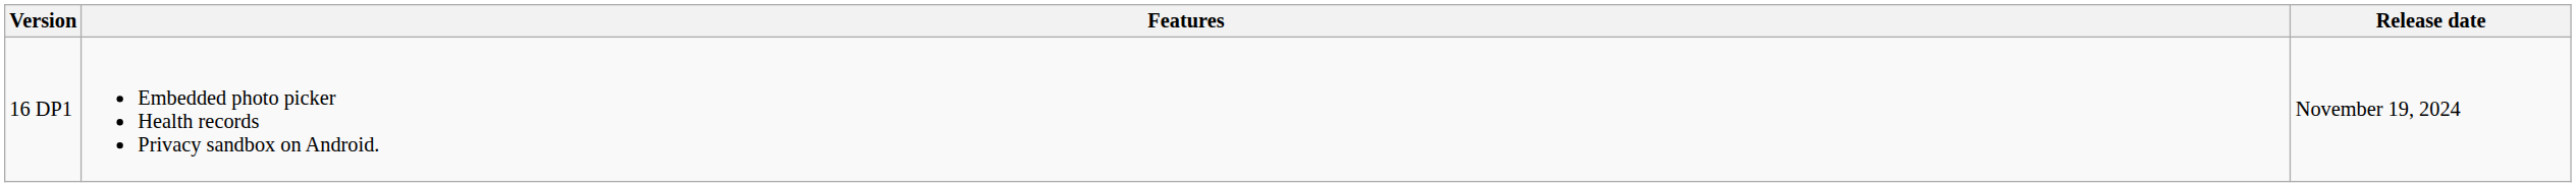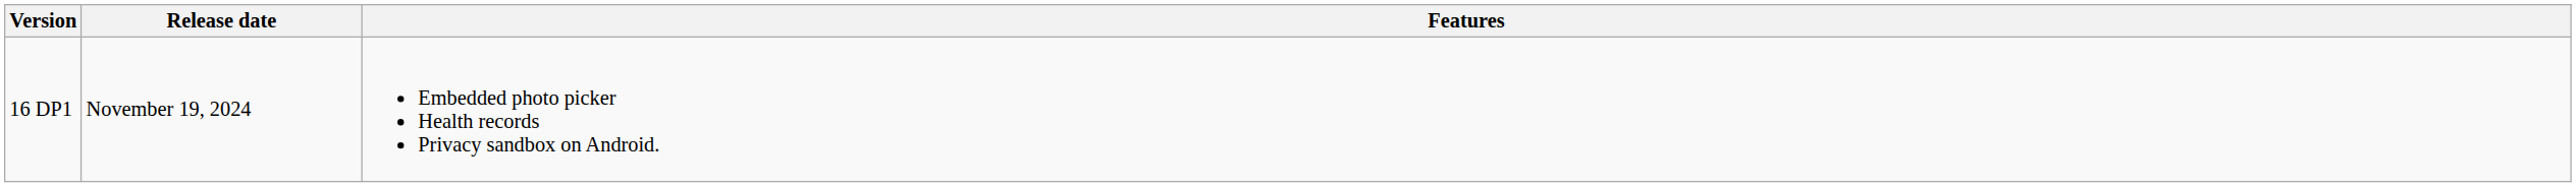 <table class="wikitable" style="width:100%;">
 <tr>
 <th style="width:2%;">Version</th>
+<th style="width:11%;">Release date</th>
 <th style="width:87%;">Features</th>
-<th style="width:11%;">Release date</th>
 </tr>
 <tr>
 <td>16 DP1</td>
+<td>November 19, 2024</td>
 <td><br><ul><li>Embedded photo picker</li><li>Health records</li><li>Privacy sandbox on Android.</li></ul></td>
-<td>November 19, 2024</td>
 </tr>
 </table>
